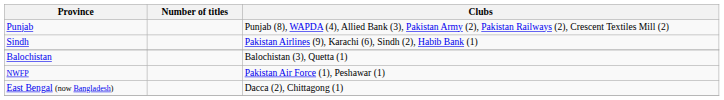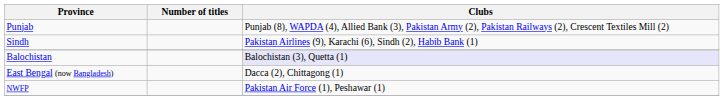 <table class="wikitable">
 <tr>
 <th style="width:18%;">Province</th>
 <th style="width:12%;">Number of titles</th>
 <th style="width:60%;">Clubs</th>
 </tr>
 <tr>
 <td> <a href='#'>Punjab</a></td>
 <td></td>
 <td>Punjab (8), <a href='#'>WAPDA</a> (4), Allied Bank (3), <a href='#'>Pakistan Army</a> (2), <a href='#'>Pakistan Railways</a> (2), Crescent Textiles Mill (2)</td>
 </tr>
 <tr>
 <td> <a href='#'>Sindh</a></td>
 <td></td>
 <td><a href='#'>Pakistan Airlines</a> (9), Karachi (6), Sindh (2), <a href='#'>Habib Bank</a> (1)</td>
 </tr>
 <tr>
 </tr>
 <tr>
 <td> <a href='#'>Balochistan</a></td>
 <td></td>
-<td>Balochistan (3), Quetta (1)</td>
+<td style="background: lavender;">Balochistan (3), Quetta (1)</td>
+</tr>
+<tr>
+<td> <a href='#'>East Bengal</a> <small>(now <a href='#'>Bangladesh</a>)</small></td>
+<td></td>
+<td>Dacca (2), Chittagong (1)</td>
 </tr>
 <tr>
 <td> <small><a href='#'>NWFP</a> </small></td>
 <td></td>
 <td><a href='#'>Pakistan Air Force</a> (1), Peshawar (1)</td>
 </tr>
 <tr>
-<td> <a href='#'>East Bengal</a> <small>(now <a href='#'>Bangladesh</a>)</small></td>
-<td></td>
-<td>Dacca (2), Chittagong (1)</td>
-</tr>
-<tr>
 </tr>
 </table>
